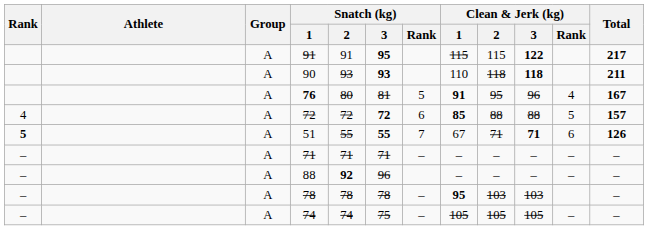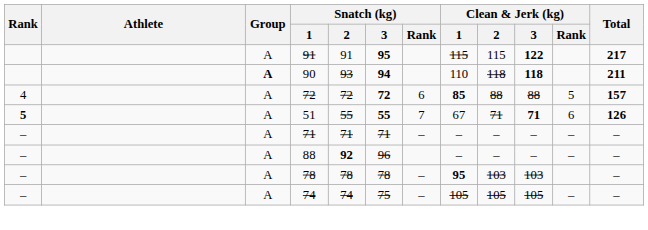 <table class = "wikitable" style="text-align:center;">
 <tr>
 <th rowspan=2 width=40>Rank</th>
 <th rowspan=2 width=250>Athlete</th>
 <th rowspan=2 width=50>Group</th>
 <th colspan=4>Snatch (kg)</th>
 <th colspan=4>Clean & Jerk (kg)</th>
 <th rowspan=2 width=60>Total</th>
 </tr>
 <tr>
 <th width=40>1</th>
 <th width=40>2</th>
 <th width=40>3</th>
 <th width=40>Rank</th>
 <th width=40>1</th>
 <th width=40>2</th>
 <th width=40>3</th>
 <th width=40>Rank</th>
 </tr>
 <tr>
 <td></td>
 <td align=left></td>
 <td>A</td>
 <td><s>91</s></td>
 <td>91</td>
 <td><strong>95</strong></td>
 <td></td>
 <td><s>115</s></td>
 <td>115</td>
 <td><strong>122</strong></td>
 <td></td>
 <td><strong>217</strong></td>
 </tr>
 <tr>
 <td></td>
 <td align=left></td>
-<td>A</td>
+<td><strong>A</strong></td>
 <td>90</td>
 <td><s>93</s></td>
-<td><strong>93</strong></td>
+<td><strong>94</strong></td>
 <td></td>
 <td>110</td>
 <td><s>118</s></td>
 <td><strong>118</strong></td>
 <td></td>
 <td><strong>211</strong></td>
-</tr>
-<tr>
-<td></td>
-<td align=left></td>
-<td>A</td>
-<td><strong>76</strong></td>
-<td><s>80</s></td>
-<td><s>81</s></td>
-<td>5</td>
-<td><strong>91</strong></td>
-<td><s>95</s></td>
-<td><s>96</s></td>
-<td>4</td>
-<td><strong>167</strong></td>
 </tr>
 <tr>
 <td>4</td>
 <td align=left></td>
 <td>A</td>
 <td><s>72</s></td>
 <td><s>72</s></td>
 <td><strong>72</strong></td>
 <td>6</td>
 <td><strong>85</strong></td>
 <td><s>88</s></td>
 <td><s>88</s></td>
 <td>5</td>
 <td><strong>157</strong></td>
 </tr>
 <tr>
 <td><strong>5</strong></td>
 <td align=left></td>
 <td>A</td>
 <td>51</td>
 <td><s>55</s></td>
 <td><strong>55</strong></td>
 <td>7</td>
 <td>67</td>
 <td><s>71</s></td>
 <td><strong>71</strong></td>
 <td>6</td>
 <td><strong>126</strong></td>
 </tr>
 <tr>
 <td>–</td>
 <td align=left></td>
 <td>A</td>
 <td><s>71</s></td>
 <td><s>71</s></td>
 <td><s>71</s></td>
 <td>–</td>
 <td>–</td>
 <td>–</td>
 <td>–</td>
 <td>–</td>
 <td>–</td>
 </tr>
 <tr>
 <td>–</td>
 <td align=left></td>
 <td>A</td>
 <td>88</td>
 <td><strong>92</strong></td>
 <td><s>96</s></td>
 <td></td>
 <td>–</td>
 <td>–</td>
 <td>–</td>
 <td>–</td>
 <td>–</td>
 </tr>
 <tr>
 <td>–</td>
 <td align=left></td>
 <td>A</td>
 <td><s>78</s></td>
 <td><s>78</s></td>
 <td><s>78</s></td>
 <td>–</td>
 <td><strong>95</strong></td>
 <td><s>103</s></td>
 <td><s>103</s></td>
 <td></td>
 <td>–</td>
 </tr>
 <tr>
 <td>–</td>
 <td align=left></td>
 <td>A</td>
 <td><s>74</s></td>
 <td><s>74</s></td>
 <td><s>75</s></td>
 <td>–</td>
 <td><s>105</s></td>
 <td><s>105</s></td>
 <td><s>105</s></td>
 <td>–</td>
 <td>–</td>
 </tr>
 </table>
